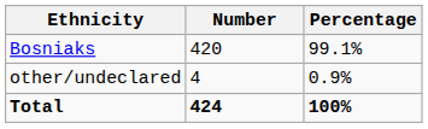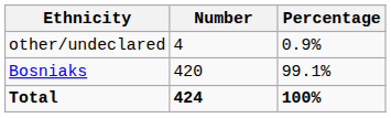 <table class="wikitable">
 <tr>
 <th width="100px">Ethnicity</th>
 <th width="80px">Number</th>
 <th width="80px">Percentage</th>
 </tr>
 <tr>
+<td>other/undeclared</td>
+<td>4</td>
+<td>0.9%</td>
+</tr>
+<tr>
 <td><a href='#'>Bosniaks</a></td>
 <td>420</td>
 <td>99.1%</td>
-</tr>
-<tr>
-<td>other/undeclared</td>
-<td>4</td>
-<td>0.9%</td>
 </tr>
 <tr>
 <td><strong>Total</strong></td>
 <td><strong>424</strong></td>
 <td><strong>100%</strong></td>
 </tr>
 </table>
